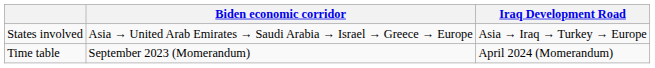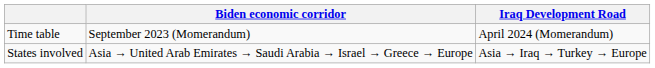 <table class="wikitable">
 <tr>
 <th></th>
 <th><a href='#'>Biden economic corridor</a></th>
 <th><a href='#'>Iraq Development Road</a></th>
 </tr>
 <tr>
+<td>Time table</td>
+<td>September 2023 (Momerandum)</td>
+<td>April 2024 (Momerandum)</td>
+</tr>
+<tr>
 <td>States involved</td>
 <td>Asia → United Arab Emirates → Saudi Arabia → Israel  → Greece  →  Europe</td>
 <td>Asia → Iraq → Turkey → Europe</td>
 </tr>
-<tr>
-<td>Time table</td>
-<td>September 2023 (Momerandum)</td>
-<td>April 2024 (Momerandum)</td>
-</tr>
 </table>
